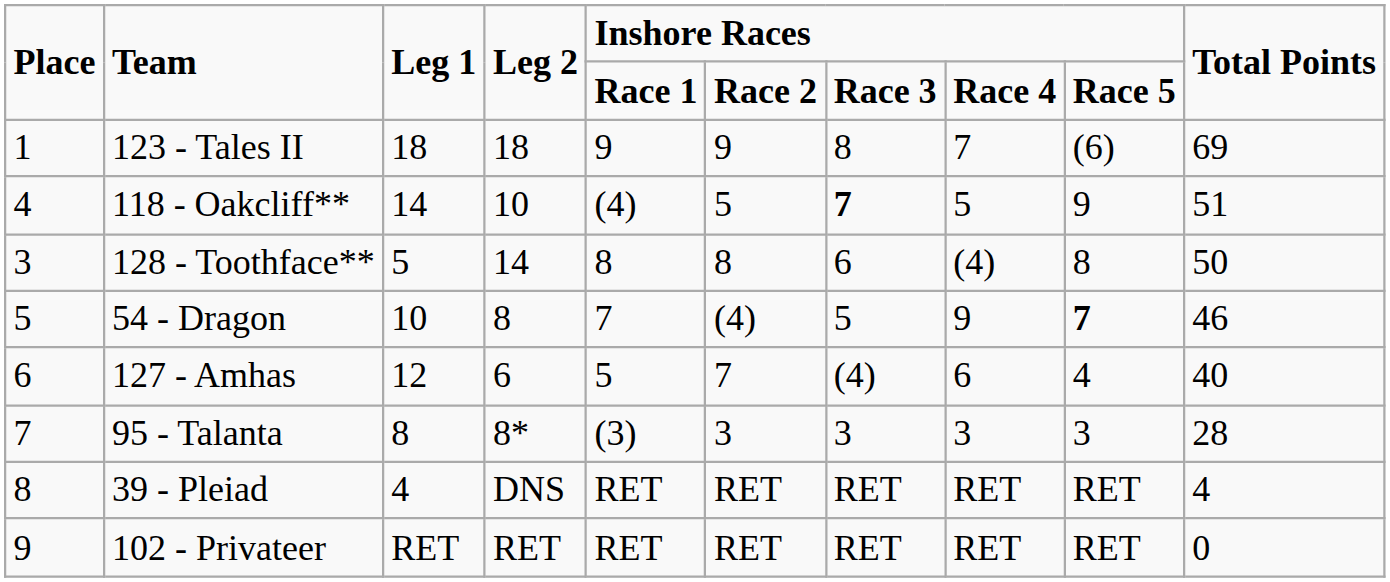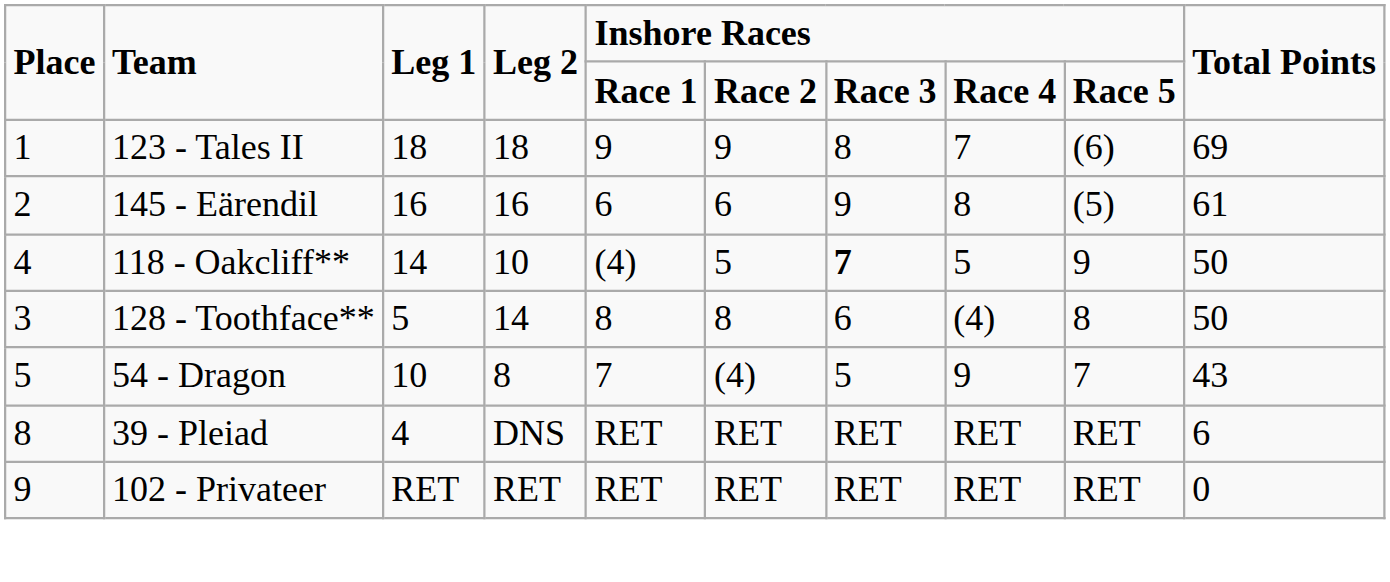 <table class="wikitable">
 <tr>
 <td rowspan="2"><strong>Place</strong></td>
 <td rowspan="2"><strong>Team</strong></td>
 <td rowspan="2"><strong>Leg 1</strong></td>
 <td rowspan="2"><strong>Leg 2</strong></td>
 <td colspan="5"><strong>Inshore Races</strong></td>
 <td rowspan="2"><strong>Total Points</strong></td>
 </tr>
 <tr>
 <td><strong>Race 1</strong></td>
 <td><strong>Race 2</strong></td>
 <td><strong>Race 3</strong></td>
 <td><strong>Race 4</strong></td>
 <td><strong>Race 5</strong></td>
 </tr>
 <tr>
 <td>1</td>
 <td>123 - Tales II</td>
 <td>18</td>
 <td>18</td>
 <td>9</td>
 <td>9</td>
 <td>8</td>
 <td>7</td>
 <td>(6)</td>
 <td>69</td>
 </tr>
 <tr>
+<td>2</td>
+<td>145 - Eärendil</td>
+<td>16</td>
+<td>16</td>
+<td>6</td>
+<td>6</td>
+<td>9</td>
+<td>8</td>
+<td>(5)</td>
+<td>61</td>
+</tr>
+<tr>
 <td>4</td>
 <td>118 - Oakcliff**</td>
 <td>14</td>
 <td>10</td>
 <td>(4)</td>
 <td>5</td>
 <td><strong>7</strong></td>
 <td>5</td>
 <td>9</td>
-<td>51</td>
+<td>50</td>
 </tr>
 <tr>
 <td>3</td>
 <td>128 - Toothface**</td>
 <td>5</td>
 <td>14</td>
 <td>8</td>
 <td>8</td>
 <td>6</td>
 <td>(4)</td>
 <td>8</td>
 <td>50</td>
 </tr>
 <tr>
 <td>5</td>
 <td>54 - Dragon</td>
 <td>10</td>
 <td>8</td>
 <td>7</td>
 <td>(4)</td>
 <td>5</td>
 <td>9</td>
-<td><strong>7</strong></td>
-<td>46</td>
-</tr>
-<tr>
-<td>6</td>
-<td>127 - Amhas</td>
-<td>12</td>
-<td>6</td>
-<td>5</td>
 <td>7</td>
-<td>(4)</td>
-<td>6</td>
-<td>4</td>
-<td>40</td>
-</tr>
-<tr>
-<td>7</td>
-<td>95 - Talanta</td>
-<td>8</td>
-<td>8*</td>
-<td>(3)</td>
-<td>3</td>
-<td>3</td>
-<td>3</td>
-<td>3</td>
-<td>28</td>
+<td>43</td>
 </tr>
 <tr>
 <td>8</td>
 <td>39 - Pleiad</td>
 <td>4</td>
 <td>DNS</td>
 <td>RET</td>
 <td>RET</td>
 <td>RET</td>
 <td>RET</td>
 <td>RET</td>
-<td>4</td>
+<td>6</td>
 </tr>
 <tr>
 <td>9</td>
 <td>102 - Privateer</td>
 <td>RET</td>
 <td>RET</td>
 <td>RET</td>
 <td>RET</td>
 <td>RET</td>
 <td>RET</td>
 <td>RET</td>
 <td>0</td>
 </tr>
 </table>
